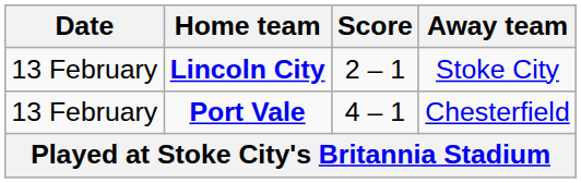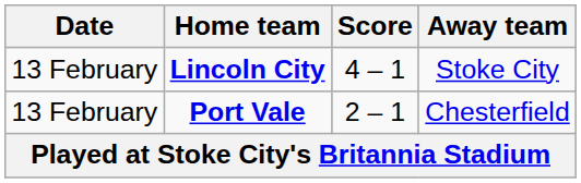 <table class="wikitable" style="text-align: center">
 <tr>
 <th>Date</th>
 <th>Home team</th>
 <th>Score</th>
 <th>Away team</th>
 </tr>
 <tr>
 <td>13 February</td>
 <td><strong><a href='#'>Lincoln City</a></strong></td>
-<td>2 – 1</td>
+<td>4 – 1</td>
 <td><a href='#'>Stoke City</a></td>
 </tr>
 <tr>
 <td>13 February</td>
 <td><strong><a href='#'>Port Vale</a></strong></td>
-<td>4 – 1</td>
+<td>2 – 1</td>
 <td><a href='#'>Chesterfield</a></td>
 </tr>
 <tr>
 <th colspan="5">Played at Stoke City's <a href='#'>Britannia Stadium</a></th>
 </tr>
 </table>
